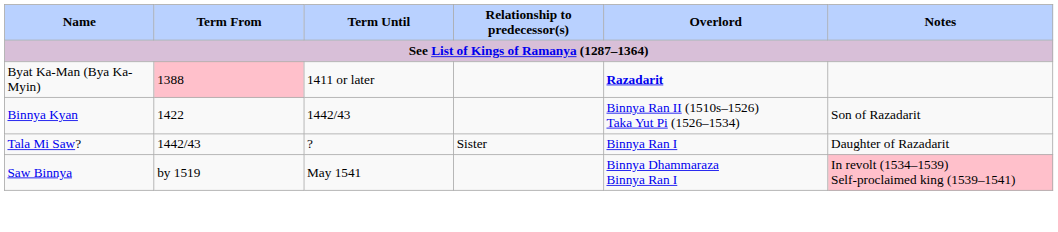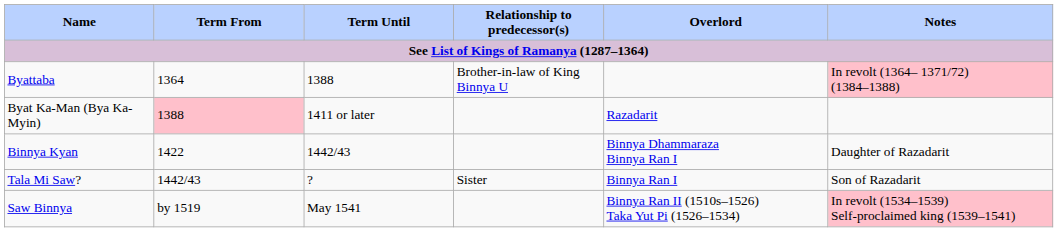 <table width=100% class="wikitable">
 <tr>
 <th style="background-color:#B9D1FF" width=10%>Name</th>
 <th style="background-color:#B9D1FF" width=10%>Term From</th>
 <th style="background-color:#B9D1FF" width=10%>Term Until</th>
 <th style="background-color:#B9D1FF" width=10%>Relationship to predecessor(s)</th>
 <th style="background-color:#B9D1FF" width=15%>Overlord</th>
 <th style="background-color:#B9D1FF" width=15%>Notes</th>
 </tr>
 <tr>
 <td align="center" colspan=6 style="background-color:#D8BFD8"><strong>See <a href='#'>List of Kings of Ramanya</a> (1287–1364)</strong></td>
 </tr>
 <tr>
+<td><a href='#'>Byattaba</a></td>
+<td>1364</td>
+<td>1388</td>
+<td>Brother-in-law of King <a href='#'>Binnya U</a></td>
+<td></td>
+<td align="left" style="background-color:#FFC0CB">In revolt (1364– 1371/72) <br> (1384–1388)</td>
+</tr>
+<tr>
 <td>Byat Ka-Man (Bya Ka-Myin)</td>
 <td style="background: pink;">1388</td>
 <td>1411 or later</td>
 <td></td>
-<td><strong><a href='#'>Razadarit</a></strong></td>
+<td><a href='#'>Razadarit</a></td>
 </tr>
 <tr>
 <td><a href='#'>Binnya Kyan</a></td>
 <td>1422</td>
 <td>1442/43</td>
 <td></td>
-<td><a href='#'>Binnya Ran II</a> (1510s–1526) <br> <a href='#'>Taka Yut Pi</a> (1526–1534)</td>
-<td>Son of Razadarit</td>
+<td><a href='#'>Binnya Dhammaraza</a> <br> <a href='#'>Binnya Ran I</a></td>
+<td>Daughter of Razadarit</td>
 </tr>
 <tr>
 <td><a href='#'>Tala Mi Saw</a>?</td>
 <td>1442/43</td>
 <td>?</td>
 <td>Sister</td>
 <td><a href='#'>Binnya Ran I</a></td>
-<td>Daughter of Razadarit</td>
+<td>Son of Razadarit</td>
 </tr>
 <tr>
 <td><a href='#'>Saw Binnya</a></td>
 <td>by 1519</td>
 <td>May 1541</td>
 <td></td>
-<td><a href='#'>Binnya Dhammaraza</a> <br> <a href='#'>Binnya Ran I</a></td>
+<td><a href='#'>Binnya Ran II</a> (1510s–1526) <br> <a href='#'>Taka Yut Pi</a> (1526–1534)</td>
 <td align="left" style="background-color:#FFC0CB">In revolt (1534–1539) <br> Self-proclaimed king (1539–1541)</td>
 </tr>
 </table>
